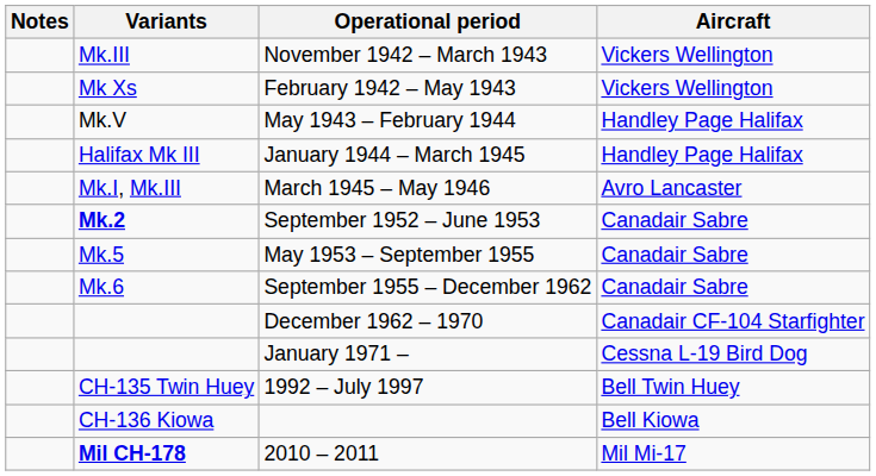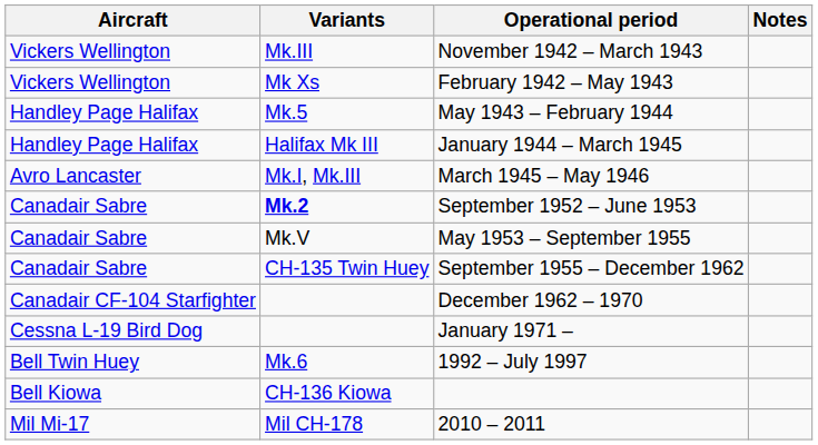 <table class="wikitable" style="margin:1em auto; border-collapse:collapse">
 <tr>
-<th>Notes</th>
+<th>Aircraft</th>
 <th>Variants</th>
 <th>Operational period</th>
-<th>Aircraft</th>
+<th>Notes</th>
 </tr>
 <tr>
-<td></td>
+<td><a href='#'>Vickers Wellington</a></td>
 <td><a href='#'>Mk.III</a></td>
 <td>November 1942 – March 1943</td>
-<td><a href='#'>Vickers Wellington</a></td>
+<td></td>
 </tr>
 <tr>
-<td></td>
+<td><a href='#'>Vickers Wellington</a></td>
 <td><a href='#'>Mk Xs</a></td>
 <td>February 1942 – May 1943</td>
-<td><a href='#'>Vickers Wellington</a></td>
+<td></td>
 </tr>
 <tr>
+<td><a href='#'>Handley Page Halifax</a></td>
+<td><a href='#'>Mk.5</a></td>
+<td>May 1943 – February 1944</td>
 <td></td>
-<td>Mk.V</td>
-<td>May 1943 – February 1944</td>
-<td><a href='#'>Handley Page Halifax</a></td>
 </tr>
 <tr>
-<td></td>
+<td><a href='#'>Handley Page Halifax</a></td>
 <td><a href='#'>Halifax Mk III</a></td>
 <td>January 1944 – March 1945</td>
-<td><a href='#'>Handley Page Halifax</a></td>
+<td></td>
 </tr>
 <tr>
-<td></td>
+<td><a href='#'>Avro Lancaster</a></td>
 <td><a href='#'>Mk.I</a>, <a href='#'>Mk.III</a></td>
 <td>March 1945 – May 1946</td>
-<td><a href='#'>Avro Lancaster</a></td>
+<td></td>
 </tr>
 <tr>
-<td></td>
+<td><a href='#'>Canadair Sabre</a></td>
 <td><strong><a href='#'>Mk.2</a></strong></td>
 <td>September 1952 – June 1953</td>
-<td><a href='#'>Canadair Sabre</a></td>
+<td></td>
 </tr>
 <tr>
+<td><a href='#'>Canadair Sabre</a></td>
+<td>Mk.V</td>
+<td>May 1953 – September 1955</td>
 <td></td>
-<td><a href='#'>Mk.5</a></td>
-<td>May 1953 – September 1955</td>
-<td><a href='#'>Canadair Sabre</a></td>
 </tr>
 <tr>
+<td><a href='#'>Canadair Sabre</a></td>
+<td><a href='#'>CH-135 Twin Huey</a></td>
+<td>September 1955 – December 1962</td>
 <td></td>
-<td><a href='#'>Mk.6</a></td>
-<td>September 1955 – December 1962</td>
-<td><a href='#'>Canadair Sabre</a></td>
 </tr>
 <tr>
+<td><a href='#'>Canadair CF-104 Starfighter</a></td>
+<td></td>
+<td>December 1962 – 1970</td>
+<td></td>
+</tr>
+<tr>
+<td><a href='#'>Cessna L-19 Bird Dog</a></td>
+<td></td>
+<td>January 1971 –</td>
+<td></td>
+</tr>
+<tr>
+<td><a href='#'>Bell Twin Huey</a></td>
+<td><a href='#'>Mk.6</a></td>
+<td>1992 – July 1997</td>
+<td></td>
+</tr>
+<tr>
+<td><a href='#'>Bell Kiowa</a></td>
+<td><a href='#'>CH-136 Kiowa</a></td>
 <td></td>
 <td></td>
-<td>December 1962 – 1970</td>
-<td><a href='#'>Canadair CF-104 Starfighter</a></td>
 </tr>
 <tr>
+<td><a href='#'>Mil Mi-17</a></td>
+<td><a href='#'>Mil CH-178</a></td>
+<td>2010 – 2011</td>
 <td></td>
-<td></td>
-<td>January 1971 –</td>
-<td><a href='#'>Cessna L-19 Bird Dog</a></td>
-</tr>
-<tr>
-<td></td>
-<td><a href='#'>CH-135 Twin Huey</a></td>
-<td>1992 – July 1997</td>
-<td><a href='#'>Bell Twin Huey</a></td>
-</tr>
-<tr>
-<td></td>
-<td><a href='#'>CH-136 Kiowa</a></td>
-<td></td>
-<td><a href='#'>Bell Kiowa</a></td>
-</tr>
-<tr>
-<td></td>
-<td><strong><a href='#'>Mil CH-178</a></strong></td>
-<td>2010 – 2011</td>
-<td><a href='#'>Mil Mi-17</a></td>
 </tr>
 </table>
